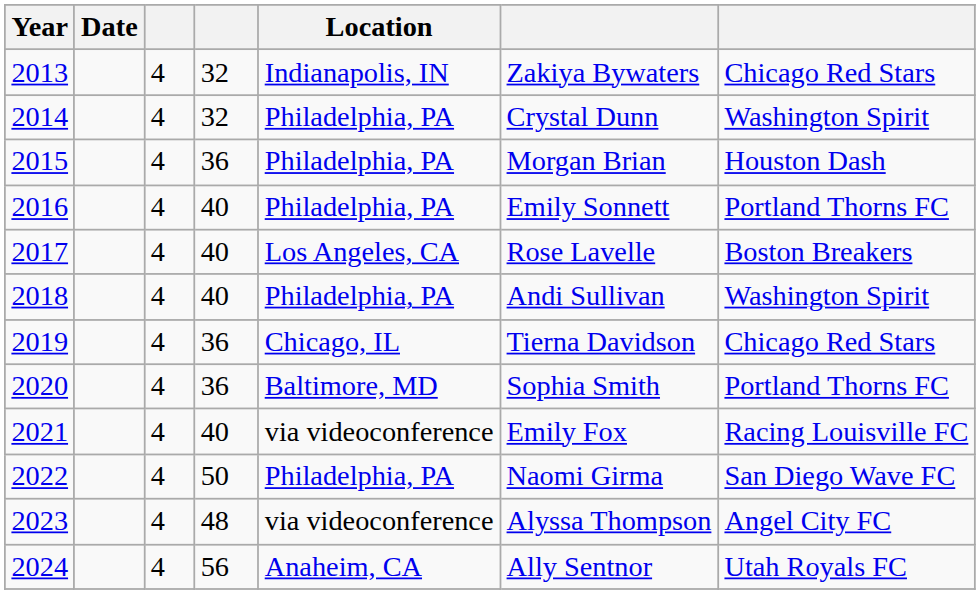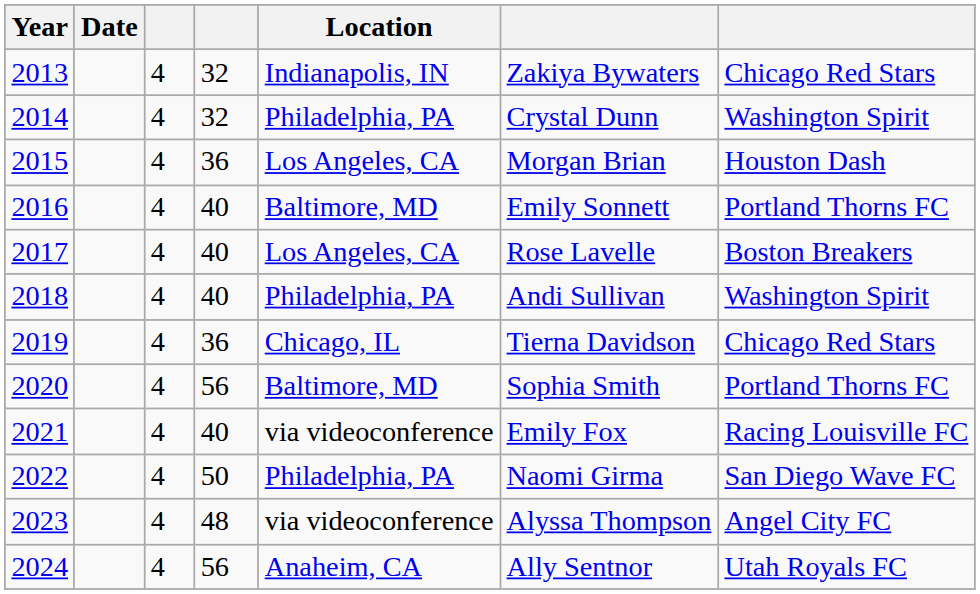 <table class="wikitable sortable">
 <tr>
 <th scope="col">Year</th>
 <th scope="col">Date</th>
 <th scope="col"></th>
 <th scope="col"></th>
 <th scope="col">Location</th>
 <th scope="col"></th>
 <th scope="col"></th>
 </tr>
 <tr>
 <td style="text-align: center;"><a href='#'>2013</a></td>
 <td></td>
 <td style="text-align: center; padding-right: 1em;">4</td>
 <td style="text-align: center; padding-right: 1em;">32</td>
 <td><a href='#'>Indianapolis, IN</a></td>
 <td data-sort-value=Bywaters, Zakiya> <a href='#'>Zakiya Bywaters</a></td>
 <td><a href='#'>Chicago Red Stars</a></td>
 </tr>
 <tr>
 <td style="text-align: center;"><a href='#'>2014</a></td>
 <td></td>
 <td style="text-align: center; padding-right: 1em;">4</td>
 <td style="text-align: center; padding-right: 1em;">32</td>
 <td><a href='#'>Philadelphia, PA</a></td>
 <td data-sort-value=Dunn, Crystal> <a href='#'>Crystal Dunn</a></td>
 <td><a href='#'>Washington Spirit</a></td>
 </tr>
 <tr>
 <td style="text-align: center;"><a href='#'>2015</a></td>
 <td></td>
 <td style="text-align: center; padding-right: 1em;">4</td>
 <td style="text-align: center; padding-right: 1em;">36</td>
-<td><a href='#'>Philadelphia, PA</a></td>
+<td><a href='#'>Los Angeles, CA</a></td>
 <td data-sort-value=Brian, Morgan> <a href='#'>Morgan Brian</a></td>
 <td><a href='#'>Houston Dash</a></td>
 </tr>
 <tr>
 <td style="text-align: center;"><a href='#'>2016</a></td>
 <td></td>
 <td style="text-align: center; padding-right: 1em;">4</td>
 <td style="text-align: center; padding-right: 1em;">40</td>
-<td><a href='#'>Philadelphia, PA</a></td>
+<td><a href='#'>Baltimore, MD</a></td>
 <td data-sort-value=Sonnett, Emily> <a href='#'>Emily Sonnett</a></td>
 <td><a href='#'>Portland Thorns FC</a></td>
 </tr>
 <tr>
 <td style="text-align: center;"><a href='#'>2017</a></td>
 <td></td>
 <td style="text-align: center; padding-right: 1em;">4</td>
 <td style="text-align: center; padding-right: 1em;">40</td>
 <td><a href='#'>Los Angeles, CA</a></td>
 <td data-sort-value=Lavelle, Rose> <a href='#'>Rose Lavelle</a></td>
 <td><a href='#'>Boston Breakers</a></td>
 </tr>
 <tr>
 <td style="text-align: center;"><a href='#'>2018</a></td>
 <td></td>
 <td style="text-align: center; padding-right: 1em;">4</td>
 <td style="text-align: center; padding-right: 1em;">40</td>
 <td><a href='#'>Philadelphia, PA</a></td>
 <td data-sort-value=Sullivan, Andi> <a href='#'>Andi Sullivan</a></td>
 <td><a href='#'>Washington Spirit</a></td>
 </tr>
 <tr>
 <td style="text-align: center;"><a href='#'>2019</a></td>
 <td></td>
 <td style="text-align: center; padding-right: 1em;">4</td>
 <td style="text-align: center; padding-right: 1em;">36</td>
 <td><a href='#'>Chicago, IL</a></td>
 <td data-sort-value=Davidson, Tierna> <a href='#'>Tierna Davidson</a></td>
 <td><a href='#'>Chicago Red Stars</a></td>
 </tr>
 <tr>
 <td style="text-align: center;"><a href='#'>2020</a></td>
 <td></td>
 <td style="text-align: center; padding-right: 1em;">4</td>
-<td style="text-align: center; padding-right: 1em;">36</td>
+<td style="text-align: center; padding-right: 1em;">56</td>
 <td><a href='#'>Baltimore, MD</a></td>
 <td data-sort-value=Smith, Sophia> <a href='#'>Sophia Smith</a></td>
 <td><a href='#'>Portland Thorns FC</a></td>
 </tr>
 <tr>
 <td style="text-align: center;"><a href='#'>2021</a></td>
 <td></td>
 <td style="text-align: center; padding-right: 1em;">4</td>
 <td style="text-align: center; padding-right: 1em;">40</td>
 <td>via videoconference</td>
 <td data-sort-value=Fox, Emily> <a href='#'>Emily Fox</a></td>
 <td><a href='#'>Racing Louisville FC</a></td>
 </tr>
 <tr>
 <td style="text-align: center;"><a href='#'>2022</a></td>
 <td></td>
 <td style="text-align: center; padding-right: 1em;">4</td>
 <td style="text-align: center; padding-right: 1em;">50</td>
 <td><a href='#'>Philadelphia, PA</a></td>
 <td data-sort-value=Girma, Naomi> <a href='#'>Naomi Girma</a></td>
 <td><a href='#'>San Diego Wave FC</a></td>
 </tr>
 <tr>
 <td style="text-align: center;"><a href='#'>2023</a></td>
 <td></td>
 <td style="text-align: center; padding-right: 1em;">4</td>
 <td style="text-align: center; padding-right: 1em;">48</td>
 <td>via videoconference</td>
 <td data-sort-value=Thompson, Alyssa Thompson> <a href='#'>Alyssa Thompson</a></td>
 <td><a href='#'>Angel City FC</a></td>
 </tr>
 <tr>
 <td style="text-align: center;"><a href='#'>2024</a></td>
 <td></td>
 <td style="text-align: center; padding-right: 1em;">4</td>
 <td style="text-align: center; padding-right: 1em;">56</td>
 <td><a href='#'>Anaheim, CA</a></td>
 <td data-sort-value=Sentnor, Ally Sentnor> <a href='#'>Ally Sentnor</a></td>
 <td><a href='#'>Utah Royals FC</a></td>
 </tr>
 </table>
